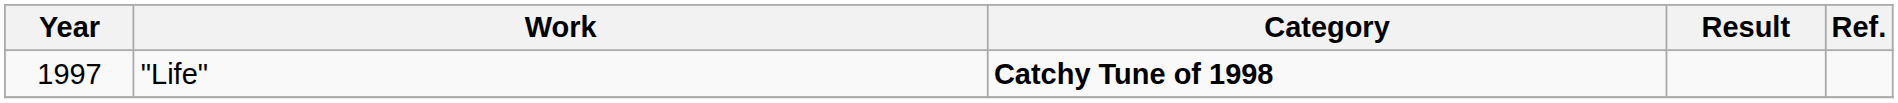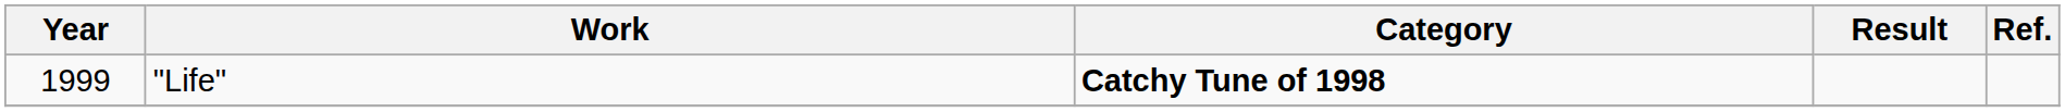 <table class="wikitable sortable">
 <tr>
 <th scope="col" style="width:4em;">Year</th>
 <th scope="col" style="width:29em;">Work</th>
 <th scope="col" style="width:23em;">Category</th>
 <th scope="col" style="width:5em;">Result</th>
 <th class=unsortable>Ref.</th>
 </tr>
 <tr>
-<td style="text-align:center;">1997</td>
+<td style="text-align:center;">1999</td>
 <td>"Life"</td>
 <td><strong>Catchy Tune of 1998</strong></td>
 <td></td>
 <td style="text-align:center;"></td>
 </tr>
 <tr>
 </tr>
 </table>
